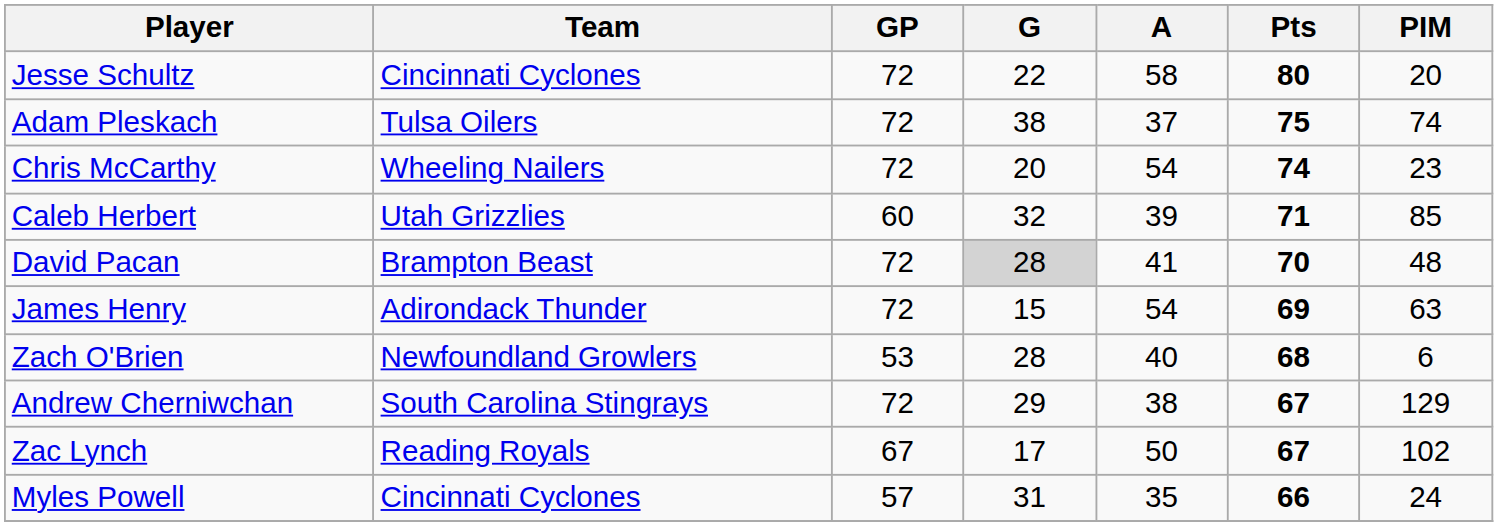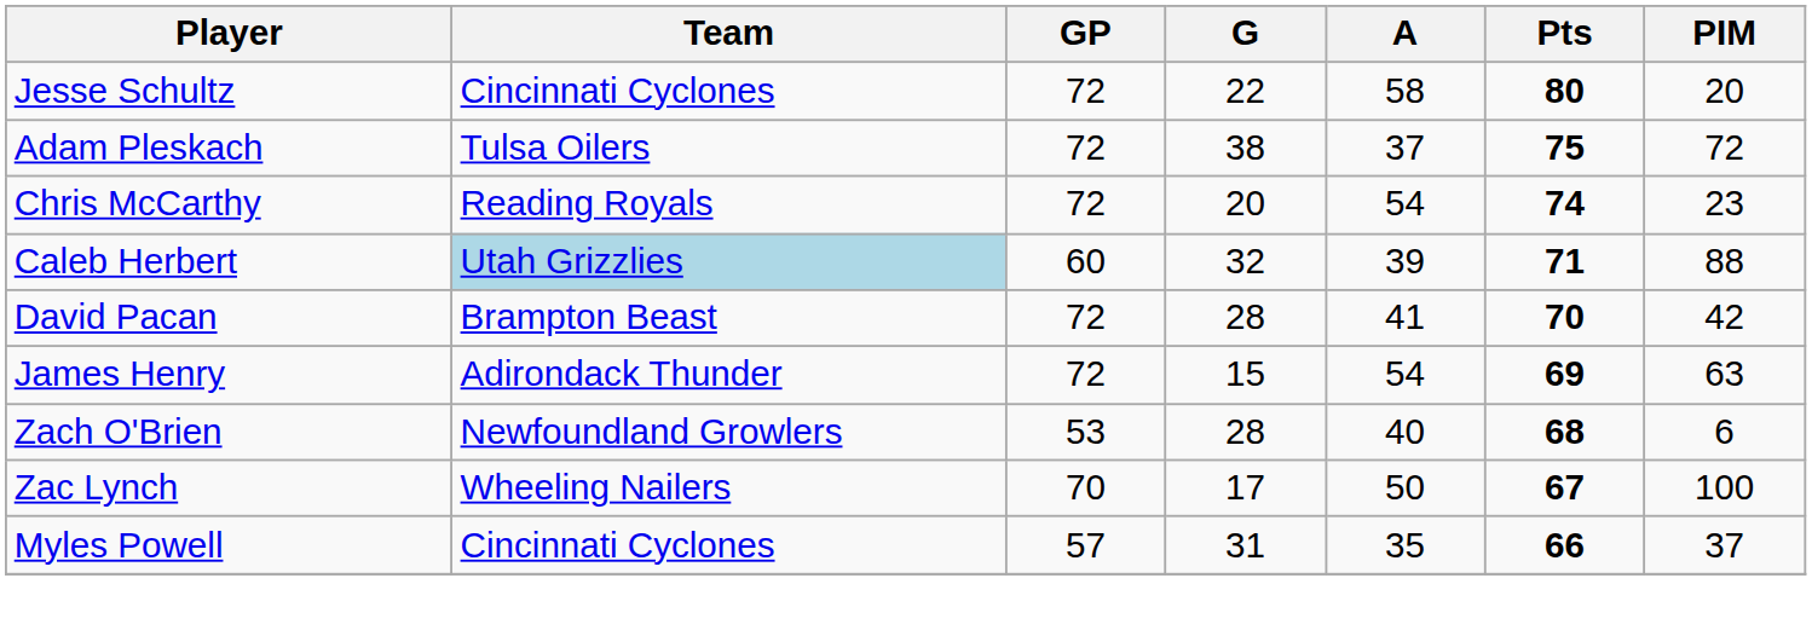 <table class="wikitable sortable" style="text-align:center">
 <tr>
 <th style="width:12em">Player</th>
 <th style="width:15em">Team</th>
 <th style="width:4em">GP</th>
 <th style="width:4em">G</th>
 <th style="width:4em">A</th>
 <th style="width:4em">Pts</th>
 <th style="width:4em">PIM</th>
 </tr>
 <tr>
 <td align=left><a href='#'>Jesse Schultz</a></td>
 <td align=left><a href='#'>Cincinnati Cyclones</a></td>
 <td>72</td>
 <td>22</td>
 <td>58</td>
 <td><strong>80</strong></td>
 <td>20</td>
 </tr>
 <tr>
 <td align=left><a href='#'>Adam Pleskach</a></td>
 <td align=left><a href='#'>Tulsa Oilers</a></td>
 <td>72</td>
 <td>38</td>
 <td>37</td>
 <td><strong>75</strong></td>
-<td>74</td>
+<td>72</td>
 </tr>
 <tr>
 <td align=left><a href='#'>Chris McCarthy</a></td>
-<td align=left><a href='#'>Wheeling Nailers</a></td>
+<td align=left><a href='#'>Reading Royals</a></td>
 <td>72</td>
 <td>20</td>
 <td>54</td>
 <td><strong>74</strong></td>
 <td>23</td>
 </tr>
 <tr>
 <td align=left><a href='#'>Caleb Herbert</a></td>
-<td align=left><a href='#'>Utah Grizzlies</a></td>
+<td align=left style="background: lightblue;"><a href='#'>Utah Grizzlies</a></td>
 <td>60</td>
 <td>32</td>
 <td>39</td>
 <td><strong>71</strong></td>
-<td>85</td>
+<td>88</td>
 </tr>
 <tr>
 <td align=left><a href='#'>David Pacan</a></td>
 <td align=left><a href='#'>Brampton Beast</a></td>
 <td>72</td>
-<td style="background: lightgrey;">28</td>
+<td>28</td>
 <td>41</td>
 <td><strong>70</strong></td>
-<td>48</td>
+<td>42</td>
 </tr>
 <tr>
 <td align=left><a href='#'>James Henry</a></td>
 <td align=left><a href='#'>Adirondack Thunder</a></td>
 <td>72</td>
 <td>15</td>
 <td>54</td>
 <td><strong>69</strong></td>
 <td>63</td>
 </tr>
 <tr>
 <td align=left><a href='#'>Zach O'Brien</a></td>
 <td align=left><a href='#'>Newfoundland Growlers</a></td>
 <td>53</td>
 <td>28</td>
 <td>40</td>
 <td><strong>68</strong></td>
 <td>6</td>
 </tr>
 <tr>
-<td align=left><a href='#'>Andrew Cherniwchan</a></td>
-<td align=left><a href='#'>South Carolina Stingrays</a></td>
-<td>72</td>
-<td>29</td>
-<td>38</td>
-<td><strong>67</strong></td>
-<td>129</td>
-</tr>
-<tr>
 <td align=left><a href='#'>Zac Lynch</a></td>
-<td align=left><a href='#'>Reading Royals</a></td>
-<td>67</td>
+<td align=left><a href='#'>Wheeling Nailers</a></td>
+<td>70</td>
 <td>17</td>
 <td>50</td>
 <td><strong>67</strong></td>
-<td>102</td>
+<td>100</td>
 </tr>
 <tr>
 <td align=left><a href='#'>Myles Powell</a></td>
 <td align=left><a href='#'>Cincinnati Cyclones</a></td>
 <td>57</td>
 <td>31</td>
 <td>35</td>
 <td><strong>66</strong></td>
-<td>24</td>
+<td>37</td>
 </tr>
 <tr>
 </tr>
 </table>
